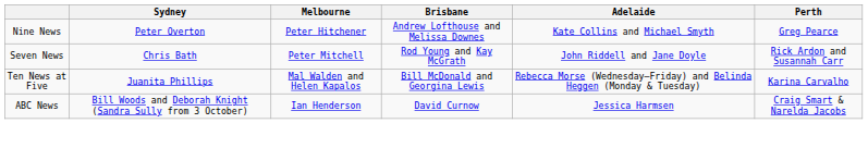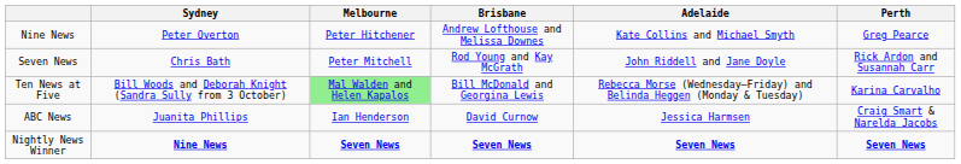 <table class="wikitable">
 <tr>
 <th></th>
 <th>Sydney</th>
 <th>Melbourne</th>
 <th>Brisbane</th>
 <th>Adelaide</th>
 <th>Perth</th>
 </tr>
 <tr style="text-align:center">
 <td>Nine News</td>
 <td><a href='#'>Peter Overton</a></td>
 <td><a href='#'>Peter Hitchener</a></td>
 <td><a href='#'>Andrew Lofthouse</a> and <a href='#'>Melissa Downes</a></td>
 <td><a href='#'>Kate Collins</a> and <a href='#'>Michael Smyth</a></td>
 <td><a href='#'>Greg Pearce</a></td>
 </tr>
 <tr style="text-align:center">
 <td>Seven News</td>
 <td><a href='#'>Chris Bath</a></td>
 <td><a href='#'>Peter Mitchell</a></td>
 <td><a href='#'>Rod Young</a> and <a href='#'>Kay McGrath</a></td>
 <td><a href='#'>John Riddell</a> and <a href='#'>Jane Doyle</a></td>
 <td><a href='#'>Rick Ardon</a> and <a href='#'>Susannah Carr</a></td>
 </tr>
 <tr style="text-align:center">
 <td>Ten News at Five</td>
-<td><a href='#'>Juanita Phillips</a></td>
-<td><a href='#'>Mal Walden</a> and <a href='#'>Helen Kapalos</a></td>
+<td><a href='#'>Bill Woods</a> and <a href='#'>Deborah Knight</a> (<a href='#'>Sandra Sully</a> from 3 October)</td>
+<td style="background: lightgreen;"><a href='#'>Mal Walden</a> and <a href='#'>Helen Kapalos</a></td>
 <td><a href='#'>Bill McDonald</a> and <a href='#'>Georgina Lewis</a></td>
 <td><a href='#'>Rebecca Morse</a> (Wednesday–Friday) and <a href='#'>Belinda Heggen</a> (Monday & Tuesday)</td>
 <td><a href='#'>Karina Carvalho</a></td>
 </tr>
 <tr style="text-align:center">
 <td>ABC News</td>
-<td><a href='#'>Bill Woods</a> and <a href='#'>Deborah Knight</a> (<a href='#'>Sandra Sully</a> from 3 October)</td>
+<td><a href='#'>Juanita Phillips</a></td>
 <td><a href='#'>Ian Henderson</a></td>
 <td><a href='#'>David Curnow</a></td>
 <td><a href='#'>Jessica Harmsen</a></td>
 <td><a href='#'>Craig Smart</a> & <a href='#'>Narelda Jacobs</a></td>
 </tr>
+<tr style="text-align:center">
+<td>Nightly News Winner</td>
+<td><strong><a href='#'>Nine News</a></strong></td>
+<td><strong><a href='#'>Seven News</a></strong></td>
+<td><strong><a href='#'>Seven News</a></strong></td>
+<td><strong><a href='#'>Seven News</a></strong></td>
+<td><strong><a href='#'>Seven News</a></strong></td>
+</tr>
 </table>
